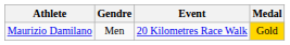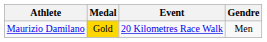 <table class="wikitable" style="width:; font-size:90%; text-align:center;">
 <tr>
 <th>Athlete</th>
+<th>Medal</th>
+<th>Event</th>
 <th>Gendre</th>
-<th>Event</th>
-<th>Medal</th>
 </tr>
 <tr>
 <td align=left><a href='#'>Maurizio Damilano</a></td>
+<td bgcolor=gold>Gold</td>
+<td><a href='#'>20 Kilometres Race Walk</a></td>
 <td>Men</td>
-<td><a href='#'>20 Kilometres Race Walk</a></td>
-<td bgcolor=gold>Gold</td>
 </tr>
 </table>
